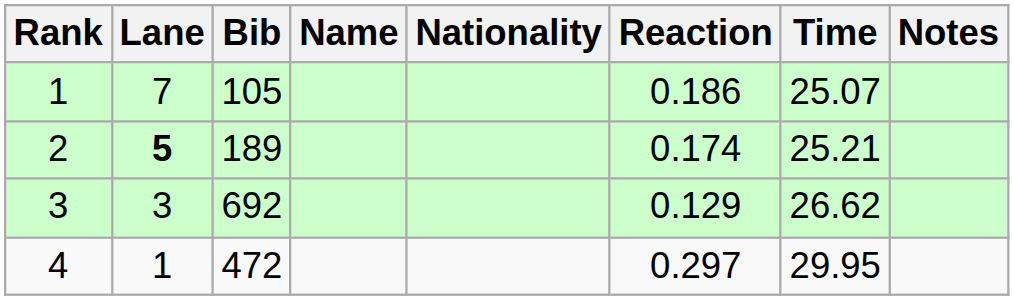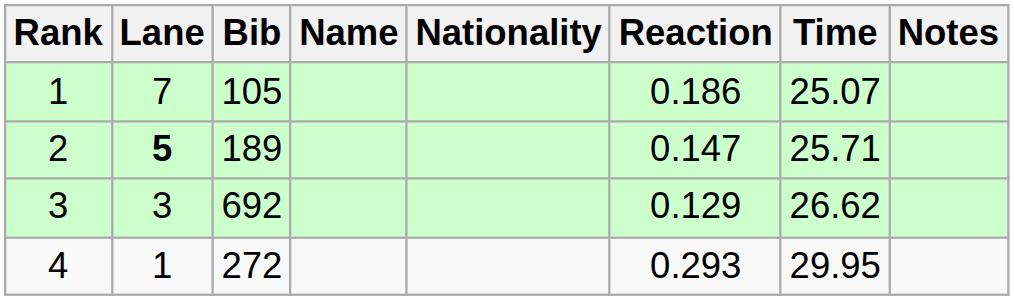 <table class="wikitable sortable" style="text-align:center">
 <tr>
 <th>Rank</th>
 <th>Lane</th>
 <th>Bib</th>
 <th>Name</th>
 <th>Nationality</th>
 <th>Reaction</th>
 <th>Time</th>
 <th>Notes</th>
 </tr>
 <tr bgcolor=ccffcc>
 <td>1</td>
 <td>7</td>
 <td>105</td>
 <td align=left></td>
 <td align=left></td>
 <td>0.186</td>
 <td>25.07</td>
 <td><strong></strong></td>
 </tr>
 <tr bgcolor=ccffcc>
 <td>2</td>
 <td><strong>5</strong></td>
 <td>189</td>
 <td align=left></td>
 <td align=left></td>
-<td>0.174</td>
-<td>25.21</td>
+<td>0.147</td>
+<td>25.71</td>
 <td><strong></strong></td>
 </tr>
 <tr bgcolor=ccffcc>
 <td>3</td>
 <td>3</td>
 <td>692</td>
 <td align=left></td>
 <td align=left></td>
 <td>0.129</td>
 <td>26.62</td>
 <td><strong></strong></td>
 </tr>
 <tr>
 <td>4</td>
 <td>1</td>
-<td>472</td>
+<td>272</td>
 <td align=left></td>
 <td align=left></td>
-<td>0.297</td>
+<td>0.293</td>
 <td>29.95</td>
 <td></td>
 </tr>
 </table>
